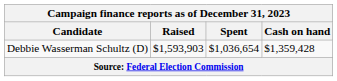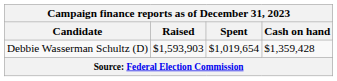 <table class="wikitable sortable">
 <tr>
 <th colspan=4>Campaign finance reports as of December 31, 2023</th>
 </tr>
 <tr style="text-align:center;">
 <th>Candidate</th>
 <th>Raised</th>
 <th>Spent</th>
 <th>Cash on hand</th>
 </tr>
 <tr>
 <td>Debbie Wasserman Schultz (D)</td>
 <td>$1,593,903</td>
-<td>$1,036,654</td>
+<td>$1,019,654</td>
 <td>$1,359,428</td>
 </tr>
 <tr>
 <th colspan="4"><small>Source: <a href='#'>Federal Election Commission</a></small></th>
 </tr>
 </table>
